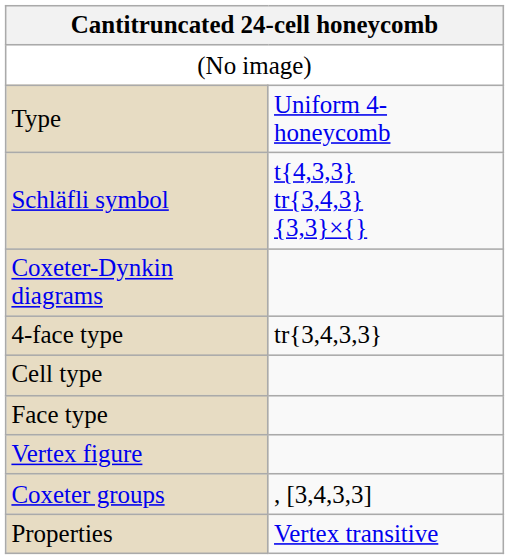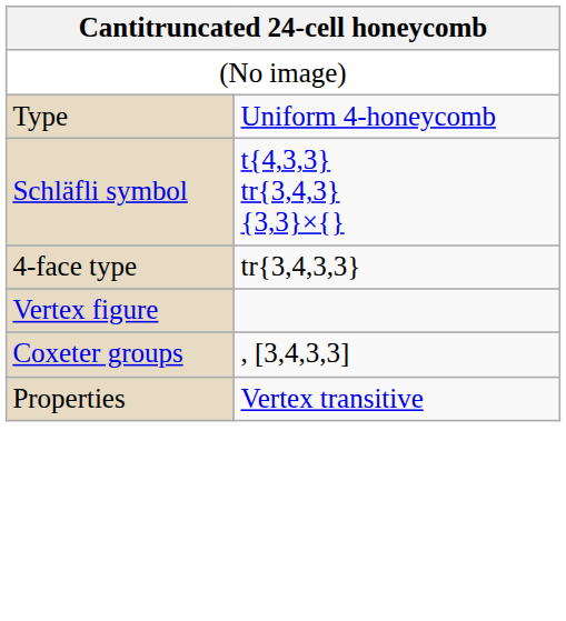 <table class="wikitable" align="right" style="margin-left:10px" width="320">
 <tr>
 <th bgcolor=#e7dcc3 colspan=2>Cantitruncated 24-cell honeycomb</th>
 </tr>
 <tr>
 <td bgcolor=#ffffff align=center colspan=2>(No image)</td>
 </tr>
 <tr>
 <td bgcolor=#e7dcc3>Type</td>
 <td><a href='#'>Uniform 4-honeycomb</a></td>
 </tr>
 <tr>
 <td bgcolor=#e7dcc3><a href='#'>Schläfli symbol</a></td>
 <td><a href='#'>t{4,3,3}</a><br><a href='#'>tr{3,4,3}</a><br><a href='#'>{3,3}×{}</a></td>
 </tr>
 <tr>
-<td bgcolor=#e7dcc3><a href='#'>Coxeter-Dynkin diagrams</a></td>
-<td></td>
-</tr>
-<tr>
 <td bgcolor=#e7dcc3>4-face type</td>
 <td>tr{3,4,3,3}</td>
-</tr>
-<tr>
-<td bgcolor=#e7dcc3>Cell type</td>
-<td></td>
-</tr>
-<tr>
-<td bgcolor=#e7dcc3>Face type</td>
-<td></td>
 </tr>
 <tr>
 <td bgcolor=#e7dcc3><a href='#'>Vertex figure</a></td>
 <td></td>
 </tr>
 <tr>
 <td bgcolor=#e7dcc3><a href='#'>Coxeter groups</a></td>
 <td>, [3,4,3,3]</td>
 </tr>
 <tr>
 <td bgcolor=#e7dcc3>Properties</td>
 <td><a href='#'>Vertex transitive</a></td>
 </tr>
 </table>
